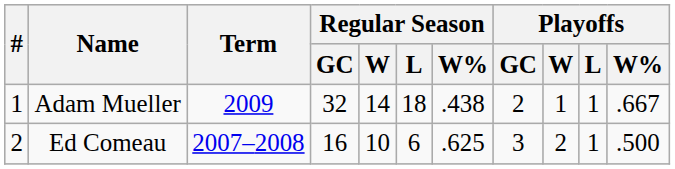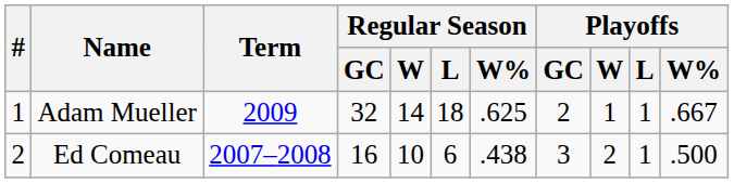 <table class="wikitable">
 <tr>
 <th rowspan="2">#</th>
 <th rowspan="2">Name</th>
 <th rowspan="2">Term</th>
 <th colspan="4">Regular Season</th>
 <th colspan="4">Playoffs</th>
 </tr>
 <tr ALIGN=center>
 <th>GC</th>
 <th>W</th>
 <th>L</th>
 <th>W%</th>
 <th>GC</th>
 <th>W</th>
 <th>L</th>
 <th>W%</th>
 </tr>
 <tr ALIGN=center>
 <td>1</td>
 <td>Adam Mueller</td>
 <td><a href='#'>2009</a></td>
 <td>32</td>
 <td>14</td>
 <td>18</td>
-<td>.438</td>
+<td>.625</td>
 <td>2</td>
 <td>1</td>
 <td>1</td>
 <td>.667</td>
 </tr>
 <tr ALIGN=center>
 <td>2</td>
 <td>Ed Comeau</td>
 <td><a href='#'>2007–</a><a href='#'>2008</a></td>
 <td>16</td>
 <td>10</td>
 <td>6</td>
-<td>.625</td>
+<td>.438</td>
 <td>3</td>
 <td>2</td>
 <td>1</td>
 <td>.500</td>
 </tr>
 </table>
